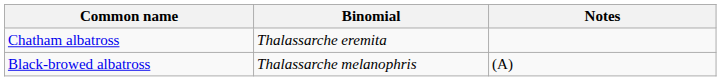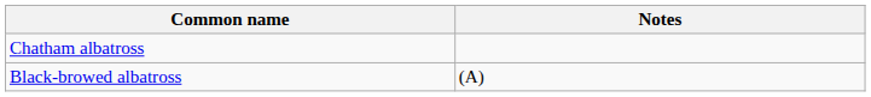 <table width=60% class="wikitable">
 <tr>
 <th width=35%>Common name</th>
-<th width=33%>Binomial</th>
 <th width=32%>Notes</th>
 </tr>
 <tr>
 <td><a href='#'>Chatham albatross</a></td>
-<td><em>Thalassarche eremita</em></td>
 <td></td>
 </tr>
 <tr>
 <td><a href='#'>Black-browed albatross</a></td>
-<td><em>Thalassarche melanophris</em></td>
 <td>(A)</td>
 </tr>
 </table>
